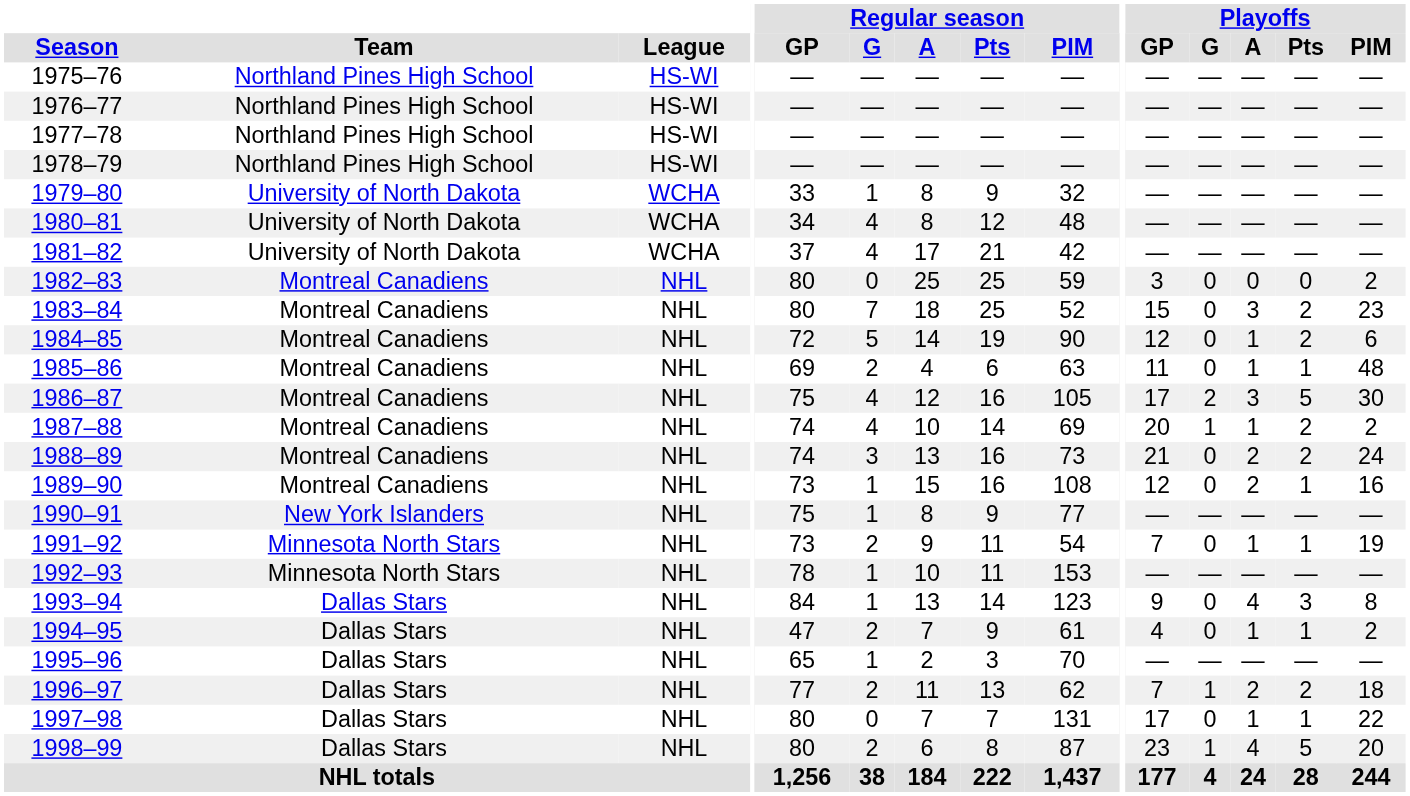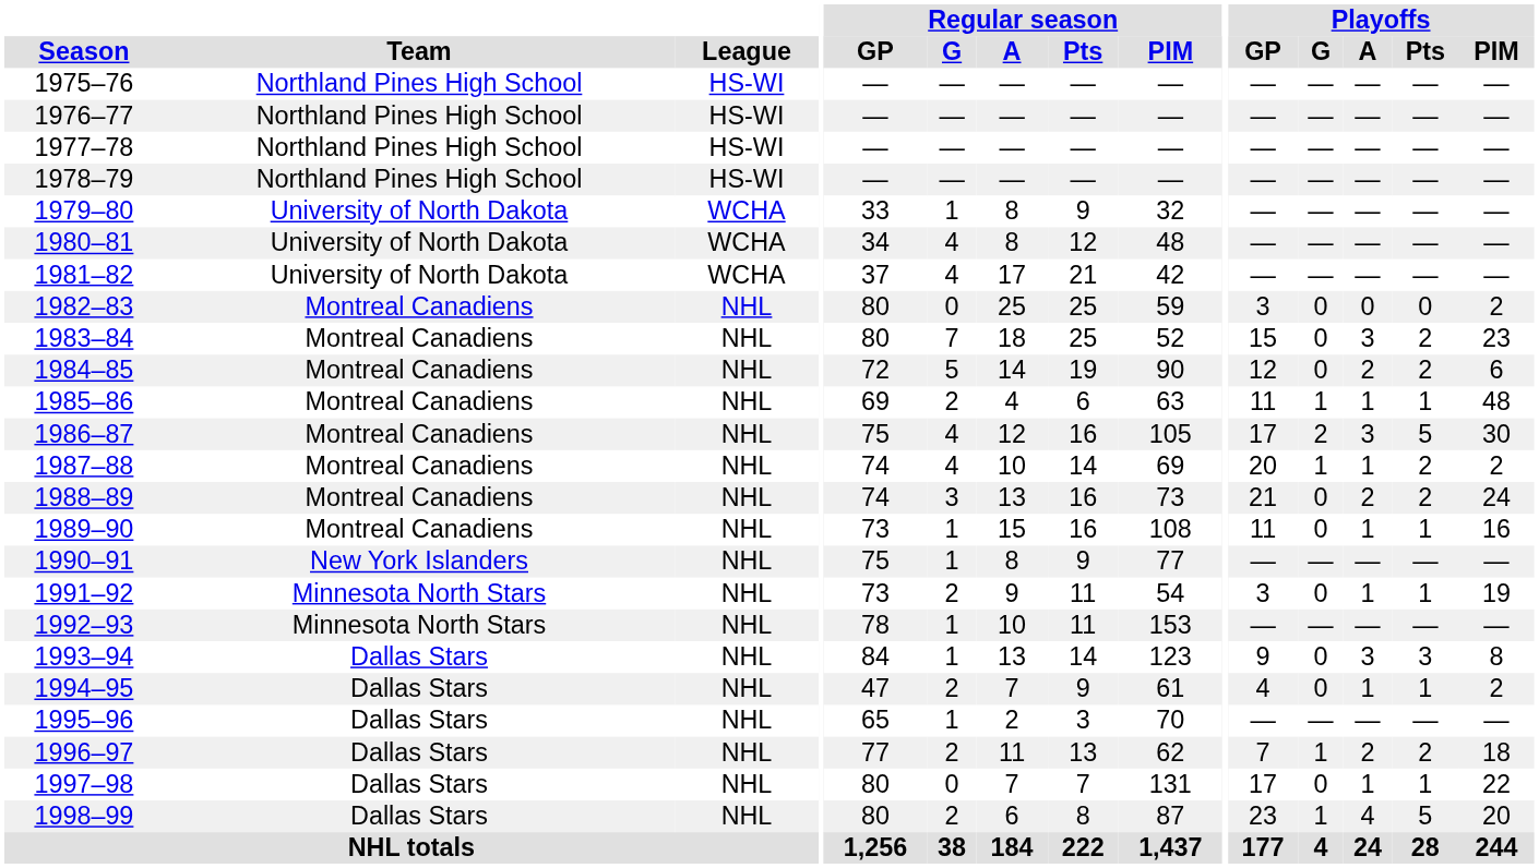 <table border="0" cellpadding="1" cellspacing="0" style="text-align:center; width:60em">
 <tr bgcolor="#e0e0e0">
 <th colspan="3" bgcolor="#ffffff"></th>
 <th rowspan="100" bgcolor="#ffffff"></th>
 <th colspan="5"><a href='#'>Regular season</a></th>
 <th rowspan="100" bgcolor="#ffffff"></th>
 <th colspan="5"><a href='#'>Playoffs</a></th>
 </tr>
 <tr bgcolor="#e0e0e0">
 <th><a href='#'>Season</a></th>
 <th>Team</th>
 <th>League</th>
 <th>GP</th>
 <th><a href='#'>G</a></th>
 <th><a href='#'>A</a></th>
 <th><a href='#'>Pts</a></th>
 <th><a href='#'>PIM</a></th>
 <th>GP</th>
 <th>G</th>
 <th>A</th>
 <th>Pts</th>
 <th>PIM</th>
 </tr>
 <tr>
 <td>1975–76</td>
 <td><a href='#'>Northland Pines High School</a></td>
 <td><a href='#'>HS-WI</a></td>
 <td>—</td>
 <td>—</td>
 <td>—</td>
 <td>—</td>
 <td>—</td>
 <td>—</td>
 <td>—</td>
 <td>—</td>
 <td>—</td>
 <td>—</td>
 </tr>
 <tr bgcolor="#f0f0f0">
 <td>1976–77</td>
 <td>Northland Pines High School</td>
 <td>HS-WI</td>
 <td>—</td>
 <td>—</td>
 <td>—</td>
 <td>—</td>
 <td>—</td>
 <td>—</td>
 <td>—</td>
 <td>—</td>
 <td>—</td>
 <td>—</td>
 </tr>
 <tr>
 <td>1977–78</td>
 <td>Northland Pines High School</td>
 <td>HS-WI</td>
 <td>—</td>
 <td>—</td>
 <td>—</td>
 <td>—</td>
 <td>—</td>
 <td>—</td>
 <td>—</td>
 <td>—</td>
 <td>—</td>
 <td>—</td>
 </tr>
 <tr bgcolor="#f0f0f0">
 <td>1978–79</td>
 <td>Northland Pines High School</td>
 <td>HS-WI</td>
 <td>—</td>
 <td>—</td>
 <td>—</td>
 <td>—</td>
 <td>—</td>
 <td>—</td>
 <td>—</td>
 <td>—</td>
 <td>—</td>
 <td>—</td>
 </tr>
 <tr>
 <td><a href='#'>1979–80</a></td>
 <td><a href='#'>University of North Dakota</a></td>
 <td><a href='#'>WCHA</a></td>
 <td>33</td>
 <td>1</td>
 <td>8</td>
 <td>9</td>
 <td>32</td>
 <td>—</td>
 <td>—</td>
 <td>—</td>
 <td>—</td>
 <td>—</td>
 </tr>
 <tr bgcolor="#f0f0f0">
 <td><a href='#'>1980–81</a></td>
 <td>University of North Dakota</td>
 <td>WCHA</td>
 <td>34</td>
 <td>4</td>
 <td>8</td>
 <td>12</td>
 <td>48</td>
 <td>—</td>
 <td>—</td>
 <td>—</td>
 <td>—</td>
 <td>—</td>
 </tr>
 <tr>
 <td><a href='#'>1981–82</a></td>
 <td>University of North Dakota</td>
 <td>WCHA</td>
 <td>37</td>
 <td>4</td>
 <td>17</td>
 <td>21</td>
 <td>42</td>
 <td>—</td>
 <td>—</td>
 <td>—</td>
 <td>—</td>
 <td>—</td>
 </tr>
 <tr bgcolor="#f0f0f0">
 <td><a href='#'>1982–83</a></td>
 <td><a href='#'>Montreal Canadiens</a></td>
 <td><a href='#'>NHL</a></td>
 <td>80</td>
 <td>0</td>
 <td>25</td>
 <td>25</td>
 <td>59</td>
 <td>3</td>
 <td>0</td>
 <td>0</td>
 <td>0</td>
 <td>2</td>
 </tr>
 <tr>
 <td><a href='#'>1983–84</a></td>
 <td>Montreal Canadiens</td>
 <td>NHL</td>
 <td>80</td>
 <td>7</td>
 <td>18</td>
 <td>25</td>
 <td>52</td>
 <td>15</td>
 <td>0</td>
 <td>3</td>
 <td>2</td>
 <td>23</td>
 </tr>
 <tr bgcolor="#f0f0f0">
 <td><a href='#'>1984–85</a></td>
 <td>Montreal Canadiens</td>
 <td>NHL</td>
 <td>72</td>
 <td>5</td>
 <td>14</td>
 <td>19</td>
 <td>90</td>
 <td>12</td>
 <td>0</td>
-<td>1</td>
+<td>2</td>
 <td>2</td>
 <td>6</td>
 </tr>
 <tr>
 <td><a href='#'>1985–86</a></td>
 <td>Montreal Canadiens</td>
 <td>NHL</td>
 <td>69</td>
 <td>2</td>
 <td>4</td>
 <td>6</td>
 <td>63</td>
 <td>11</td>
-<td>0</td>
+<td>1</td>
 <td>1</td>
 <td>1</td>
 <td>48</td>
 </tr>
 <tr bgcolor="#f0f0f0">
 <td><a href='#'>1986–87</a></td>
 <td>Montreal Canadiens</td>
 <td>NHL</td>
 <td>75</td>
 <td>4</td>
 <td>12</td>
 <td>16</td>
 <td>105</td>
 <td>17</td>
 <td>2</td>
 <td>3</td>
 <td>5</td>
 <td>30</td>
 </tr>
 <tr>
 <td><a href='#'>1987–88</a></td>
 <td>Montreal Canadiens</td>
 <td>NHL</td>
 <td>74</td>
 <td>4</td>
 <td>10</td>
 <td>14</td>
 <td>69</td>
 <td>20</td>
 <td>1</td>
 <td>1</td>
 <td>2</td>
 <td>2</td>
 </tr>
 <tr bgcolor="#f0f0f0">
 <td><a href='#'>1988–89</a></td>
 <td>Montreal Canadiens</td>
 <td>NHL</td>
 <td>74</td>
 <td>3</td>
 <td>13</td>
 <td>16</td>
 <td>73</td>
 <td>21</td>
 <td>0</td>
 <td>2</td>
 <td>2</td>
 <td>24</td>
 </tr>
 <tr>
 <td><a href='#'>1989–90</a></td>
 <td>Montreal Canadiens</td>
 <td>NHL</td>
 <td>73</td>
 <td>1</td>
 <td>15</td>
 <td>16</td>
 <td>108</td>
-<td>12</td>
+<td>11</td>
 <td>0</td>
-<td>2</td>
+<td>1</td>
 <td>1</td>
 <td>16</td>
 </tr>
 <tr bgcolor="#f0f0f0">
 <td><a href='#'>1990–91</a></td>
 <td><a href='#'>New York Islanders</a></td>
 <td>NHL</td>
 <td>75</td>
 <td>1</td>
 <td>8</td>
 <td>9</td>
 <td>77</td>
 <td>—</td>
 <td>—</td>
 <td>—</td>
 <td>—</td>
 <td>—</td>
 </tr>
 <tr>
 <td><a href='#'>1991–92</a></td>
 <td><a href='#'>Minnesota North Stars</a></td>
 <td>NHL</td>
 <td>73</td>
 <td>2</td>
 <td>9</td>
 <td>11</td>
 <td>54</td>
-<td>7</td>
+<td>3</td>
 <td>0</td>
 <td>1</td>
 <td>1</td>
 <td>19</td>
 </tr>
 <tr bgcolor="#f0f0f0">
 <td><a href='#'>1992–93</a></td>
 <td>Minnesota North Stars</td>
 <td>NHL</td>
 <td>78</td>
 <td>1</td>
 <td>10</td>
 <td>11</td>
 <td>153</td>
 <td>—</td>
 <td>—</td>
 <td>—</td>
 <td>—</td>
 <td>—</td>
 </tr>
 <tr>
 <td><a href='#'>1993–94</a></td>
 <td><a href='#'>Dallas Stars</a></td>
 <td>NHL</td>
 <td>84</td>
 <td>1</td>
 <td>13</td>
 <td>14</td>
 <td>123</td>
 <td>9</td>
 <td>0</td>
-<td>4</td>
+<td>3</td>
 <td>3</td>
 <td>8</td>
 </tr>
 <tr bgcolor="#f0f0f0">
 <td><a href='#'>1994–95</a></td>
 <td>Dallas Stars</td>
 <td>NHL</td>
 <td>47</td>
 <td>2</td>
 <td>7</td>
 <td>9</td>
 <td>61</td>
 <td>4</td>
 <td>0</td>
 <td>1</td>
 <td>1</td>
 <td>2</td>
 </tr>
 <tr>
 <td><a href='#'>1995–96</a></td>
 <td>Dallas Stars</td>
 <td>NHL</td>
 <td>65</td>
 <td>1</td>
 <td>2</td>
 <td>3</td>
 <td>70</td>
 <td>—</td>
 <td>—</td>
 <td>—</td>
 <td>—</td>
 <td>—</td>
 </tr>
 <tr bgcolor="#f0f0f0">
 <td><a href='#'>1996–97</a></td>
 <td>Dallas Stars</td>
 <td>NHL</td>
 <td>77</td>
 <td>2</td>
 <td>11</td>
 <td>13</td>
 <td>62</td>
 <td>7</td>
 <td>1</td>
 <td>2</td>
 <td>2</td>
 <td>18</td>
 </tr>
 <tr>
 <td><a href='#'>1997–98</a></td>
 <td>Dallas Stars</td>
 <td>NHL</td>
 <td>80</td>
 <td>0</td>
 <td>7</td>
 <td>7</td>
 <td>131</td>
 <td>17</td>
 <td>0</td>
 <td>1</td>
 <td>1</td>
 <td>22</td>
 </tr>
 <tr bgcolor="#f0f0f0">
 <td><a href='#'>1998–99</a></td>
 <td>Dallas Stars</td>
 <td>NHL</td>
 <td>80</td>
 <td>2</td>
 <td>6</td>
 <td>8</td>
 <td>87</td>
 <td>23</td>
 <td>1</td>
 <td>4</td>
 <td>5</td>
 <td>20</td>
 </tr>
 <tr bgcolor="#e0e0e0">
 <th colspan="3">NHL totals</th>
 <th>1,256</th>
 <th>38</th>
 <th>184</th>
 <th>222</th>
 <th>1,437</th>
 <th>177</th>
 <th>4</th>
 <th>24</th>
 <th>28</th>
 <th>244</th>
 </tr>
 </table>
